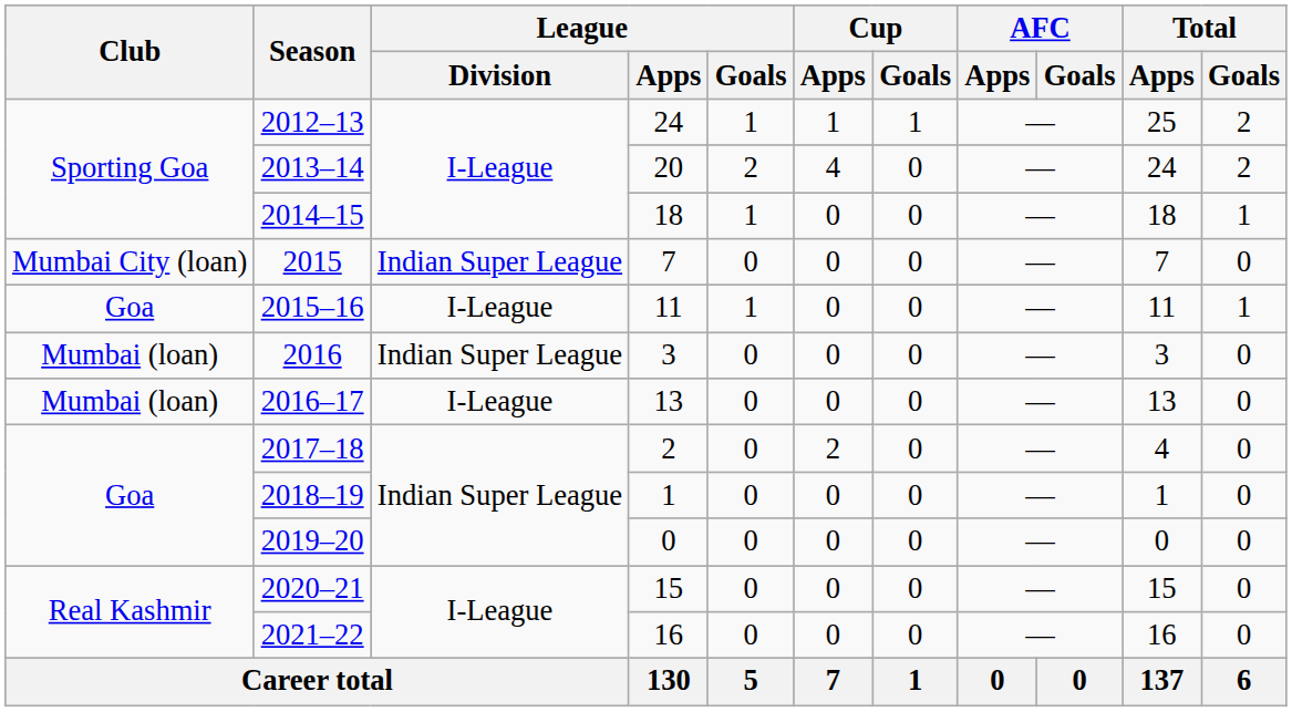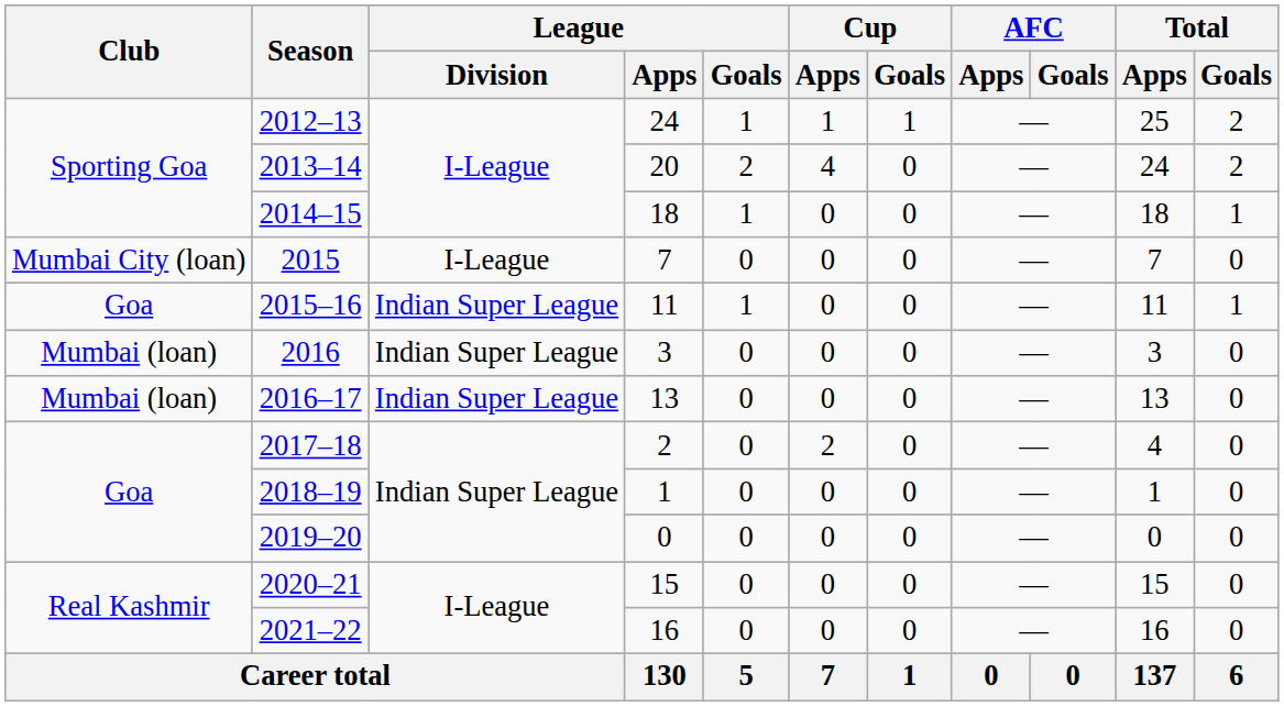 <table class="wikitable" style="text-align:center;">
 <tr>
 <th rowspan="2">Club</th>
 <th rowspan="2">Season</th>
 <th colspan="3">League</th>
 <th colspan="2">Cup</th>
 <th colspan="2"><a href='#'>AFC</a></th>
 <th colspan="2">Total</th>
 </tr>
 <tr>
 <th>Division</th>
 <th>Apps</th>
 <th>Goals</th>
 <th>Apps</th>
 <th>Goals</th>
 <th>Apps</th>
 <th>Goals</th>
 <th>Apps</th>
 <th>Goals</th>
 </tr>
 <tr>
 <td rowspan="3"><a href='#'>Sporting Goa</a></td>
 <td><a href='#'>2012–13</a></td>
 <td rowspan="3"><a href='#'>I-League</a></td>
 <td>24</td>
 <td>1</td>
 <td>1</td>
 <td>1</td>
 <td colspan="2">—</td>
 <td>25</td>
 <td>2</td>
 </tr>
 <tr>
 <td><a href='#'>2013–14</a></td>
 <td>20</td>
 <td>2</td>
 <td>4</td>
 <td>0</td>
 <td colspan="2">—</td>
 <td>24</td>
 <td>2</td>
 </tr>
 <tr>
 <td><a href='#'>2014–15</a></td>
 <td>18</td>
 <td>1</td>
 <td>0</td>
 <td>0</td>
 <td colspan="2">—</td>
 <td>18</td>
 <td>1</td>
 </tr>
 <tr>
 <td rowspan="1"><a href='#'>Mumbai City</a> (loan)</td>
 <td><a href='#'>2015</a></td>
-<td rowspan="1"><a href='#'>Indian Super League</a></td>
+<td rowspan="1">I-League</td>
 <td>7</td>
 <td>0</td>
 <td>0</td>
 <td>0</td>
 <td colspan="2">—</td>
 <td>7</td>
 <td>0</td>
 </tr>
 <tr>
 <td rowspan="1"><a href='#'>Goa</a></td>
 <td><a href='#'>2015–16</a></td>
-<td rowspan="1">I-League</td>
+<td rowspan="1"><a href='#'>Indian Super League</a></td>
 <td>11</td>
 <td>1</td>
 <td>0</td>
 <td>0</td>
 <td colspan="2">—</td>
 <td>11</td>
 <td>1</td>
 </tr>
 <tr>
 <td rowspan="1"><a href='#'>Mumbai</a> (loan)</td>
 <td><a href='#'>2016</a></td>
 <td rowspan="1">Indian Super League</td>
 <td>3</td>
 <td>0</td>
 <td>0</td>
 <td>0</td>
 <td colspan="2">—</td>
 <td>3</td>
 <td>0</td>
 </tr>
 <tr>
 <td rowspan="1"><a href='#'>Mumbai</a> (loan)</td>
 <td><a href='#'>2016–17</a></td>
-<td rowspan="1">I-League</td>
+<td rowspan="1"><a href='#'>Indian Super League</a></td>
 <td>13</td>
 <td>0</td>
 <td>0</td>
 <td>0</td>
 <td colspan="2">—</td>
 <td>13</td>
 <td>0</td>
 </tr>
 <tr>
 <td rowspan="3"><a href='#'>Goa</a></td>
 <td><a href='#'>2017–18</a></td>
 <td rowspan="3">Indian Super League</td>
 <td>2</td>
 <td>0</td>
 <td>2</td>
 <td>0</td>
 <td colspan="2">—</td>
 <td>4</td>
 <td>0</td>
 </tr>
 <tr>
 <td><a href='#'>2018–19</a></td>
 <td>1</td>
 <td>0</td>
 <td>0</td>
 <td>0</td>
 <td colspan="2">—</td>
 <td>1</td>
 <td>0</td>
 </tr>
 <tr>
 <td><a href='#'>2019–20</a></td>
 <td>0</td>
 <td>0</td>
 <td>0</td>
 <td>0</td>
 <td colspan="2">—</td>
 <td>0</td>
 <td>0</td>
 </tr>
 <tr>
 <td rowspan="2"><a href='#'>Real Kashmir</a></td>
 <td><a href='#'>2020–21</a></td>
 <td rowspan="2">I-League</td>
 <td>15</td>
 <td>0</td>
 <td>0</td>
 <td>0</td>
 <td colspan="2">—</td>
 <td>15</td>
 <td>0</td>
 </tr>
 <tr>
 <td><a href='#'>2021–22</a></td>
 <td>16</td>
 <td>0</td>
 <td>0</td>
 <td>0</td>
 <td colspan="2">—</td>
 <td>16</td>
 <td>0</td>
 </tr>
 <tr>
 <th colspan="3">Career total</th>
 <th>130</th>
 <th>5</th>
 <th>7</th>
 <th>1</th>
 <th>0</th>
 <th>0</th>
 <th>137</th>
 <th>6</th>
 </tr>
 </table>
